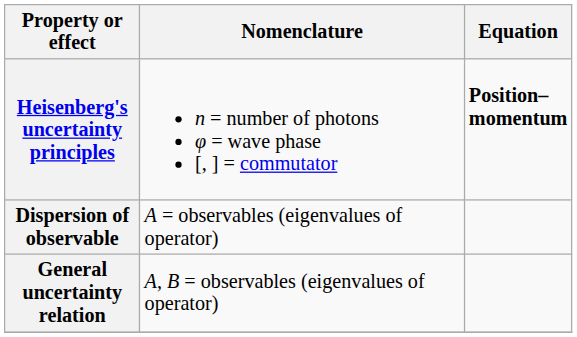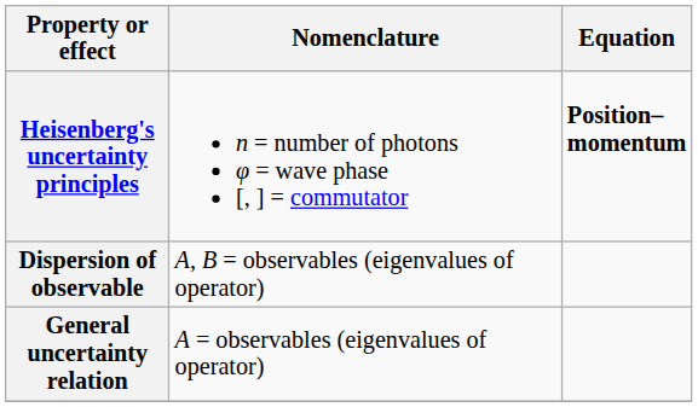 <table class="wikitable">
 <tr>
 <th scope="col" width="100">Property or effect</th>
 <th scope="col" width="250">Nomenclature</th>
 <th scope="col" width="10">Equation</th>
 </tr>
 <tr>
 <th><a href='#'>Heisenberg's uncertainty principles</a></th>
 <td><br><ul><li><em>n</em> = number of photons</li><li><em>φ</em> = wave phase</li><li>[, ] = <a href='#'>commutator</a></li></ul></td>
 <td><strong>Position–momentum<br><br><br></strong></td>
 </tr>
 <tr>
 <th>Dispersion of observable</th>
-<td><em>A</em> = observables (eigenvalues of operator)</td>
+<td><em>A</em>, <em>B</em> = observables (eigenvalues of operator)</td>
 <td><br></td>
 </tr>
 <tr>
 <th>General uncertainty relation</th>
-<td><em>A</em>, <em>B</em> = observables (eigenvalues of operator)</td>
+<td><em>A</em> = observables (eigenvalues of operator)</td>
 <td></td>
 </tr>
 <tr>
 </tr>
 </table>
